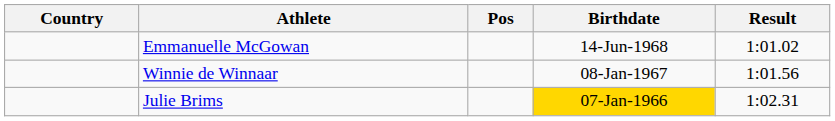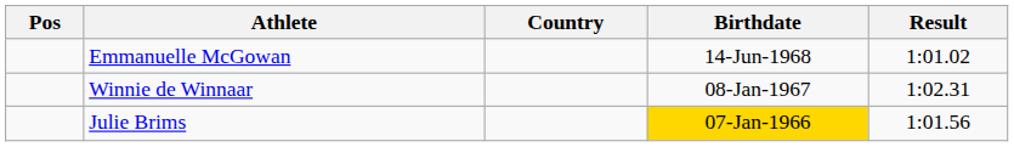 <table class="wikitable"  style="text-align:center; width:60%;">
 <tr>
+<th>Pos</th>
+<th>Athlete</th>
 <th>Country</th>
-<th>Athlete</th>
-<th>Pos</th>
 <th>Birthdate</th>
 <th>Result</th>
 </tr>
 <tr>
+<td align=center></td>
+<td align=left><a href='#'>Emmanuelle McGowan</a></td>
 <td align=left></td>
-<td align=left><a href='#'>Emmanuelle McGowan</a></td>
-<td align=center></td>
 <td>14-Jun-1968</td>
 <td>1:01.02</td>
 </tr>
 <tr>
+<td align=center></td>
+<td align=left><a href='#'>Winnie de Winnaar</a></td>
 <td align=left></td>
-<td align=left><a href='#'>Winnie de Winnaar</a></td>
+<td>08-Jan-1967</td>
+<td>1:02.31</td>
+</tr>
+<tr>
 <td align=center></td>
-<td>08-Jan-1967</td>
+<td align=left><a href='#'>Julie Brims</a></td>
+<td align=left></td>
+<td style="background: gold;">07-Jan-1966</td>
 <td>1:01.56</td>
 </tr>
-<tr>
-<td align=left></td>
-<td align=left><a href='#'>Julie Brims</a></td>
-<td align=center></td>
-<td style="background: gold;">07-Jan-1966</td>
-<td>1:02.31</td>
-</tr>
 </table>
